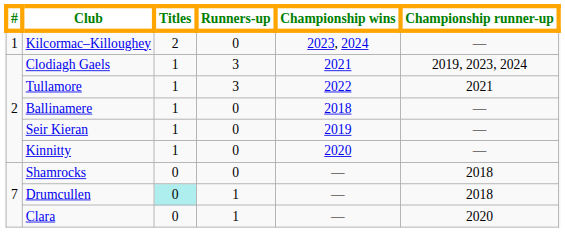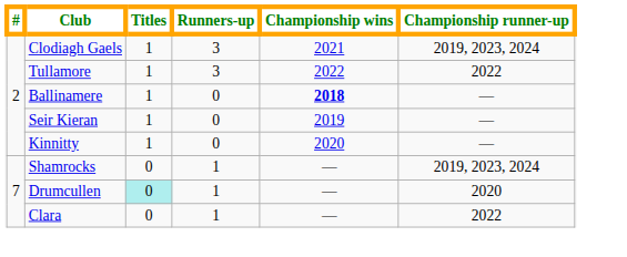 <table class="wikitable sortable" style="text-align:center">
 <tr>
 <th style="background:white;color:green;border:5px solid orange">#</th>
 <th style="background:white;color:green;border:5px solid orange">Club</th>
 <th style="background:white;color:green;border:5px solid orange">Titles</th>
 <th style="background:white;color:green;border:5px solid orange">Runners-up</th>
 <th style="background:white;color:green;border:5px solid orange">Championship wins</th>
 <th style="background:white;color:green;border:5px solid orange">Championship runner-up</th>
-</tr>
-<tr>
-<td>1</td>
-<td style="text-align:left"><a href='#'>Kilcormac–Killoughey</a></td>
-<td>2</td>
-<td>0</td>
-<td><a href='#'>2023</a>, <a href='#'>2024</a></td>
-<td>—</td>
 </tr>
 <tr>
 <td rowspan="5">2</td>
 <td style="text-align:left"><a href='#'>Clodiagh Gaels</a></td>
 <td>1</td>
 <td>3</td>
 <td><a href='#'>2021</a></td>
 <td>2019, 2023, 2024</td>
 </tr>
 <tr>
 <td style="text-align:left"><a href='#'>Tullamore</a></td>
 <td>1</td>
 <td>3</td>
 <td><a href='#'>2022</a></td>
-<td>2021</td>
+<td>2022</td>
 </tr>
 <tr>
 <td style="text-align:left"><a href='#'>Ballinamere</a></td>
 <td>1</td>
 <td>0</td>
-<td><a href='#'>2018</a></td>
+<td><strong><a href='#'>2018</a></strong></td>
 <td>—</td>
 </tr>
 <tr>
 <td style="text-align:left"><a href='#'>Seir Kieran</a></td>
 <td>1</td>
 <td>0</td>
 <td><a href='#'>2019</a></td>
 <td>—</td>
 </tr>
 <tr>
 <td style="text-align:left"><a href='#'>Kinnitty</a></td>
 <td>1</td>
 <td>0</td>
 <td><a href='#'>2020</a></td>
 <td>—</td>
 </tr>
 <tr>
 <td rowspan="3">7</td>
 <td style="text-align:left"><a href='#'>Shamrocks</a></td>
 <td>0</td>
-<td>0</td>
+<td>1</td>
 <td>—</td>
-<td>2018</td>
+<td>2019, 2023, 2024</td>
 </tr>
 <tr>
 <td style="text-align:left"><a href='#'>Drumcullen</a></td>
 <td style="background: paleturquoise;">0</td>
 <td>1</td>
 <td>—</td>
-<td>2018</td>
+<td>2020</td>
 </tr>
 <tr>
 <td style="text-align:left"><a href='#'>Clara</a></td>
 <td>0</td>
 <td>1</td>
 <td>—</td>
-<td>2020</td>
+<td>2022</td>
 </tr>
 </table>
